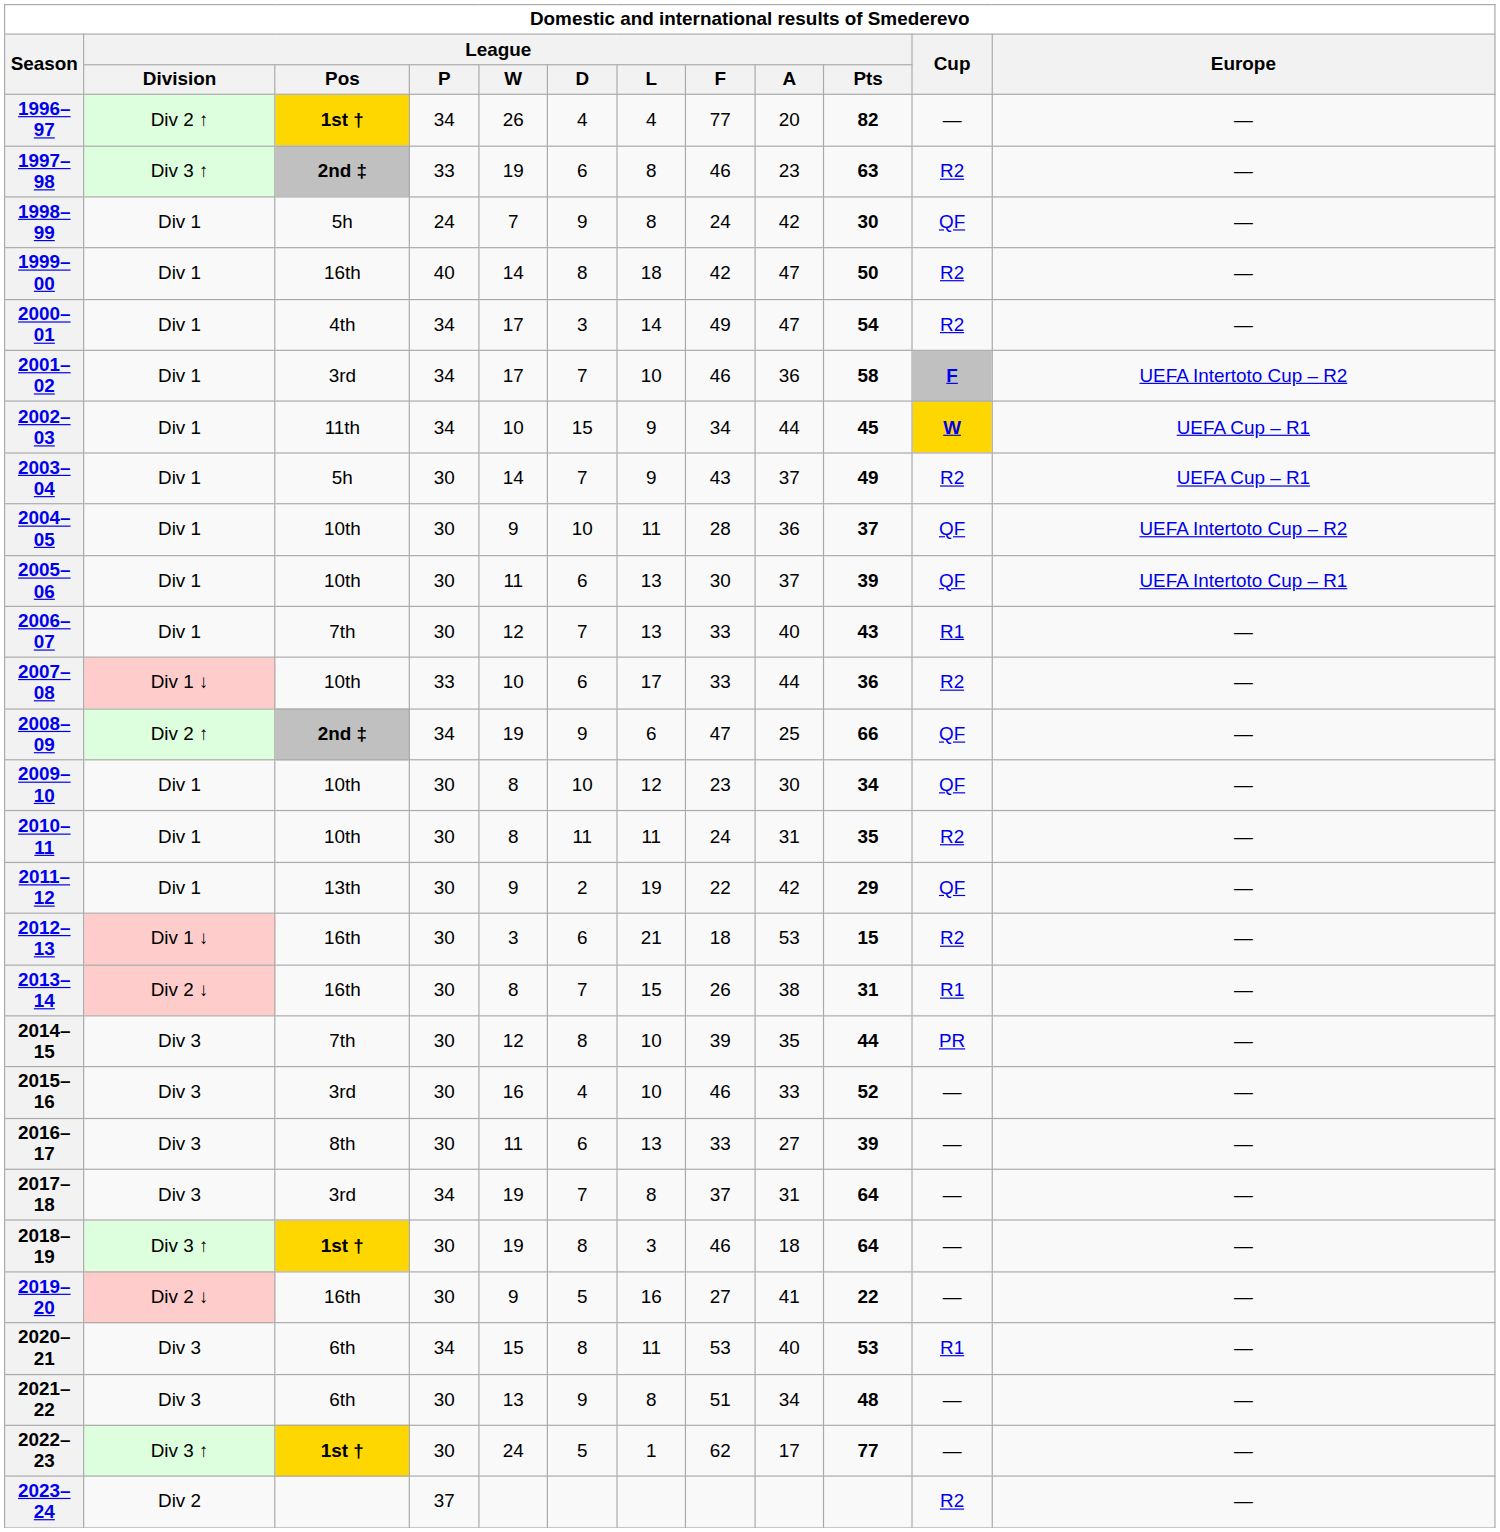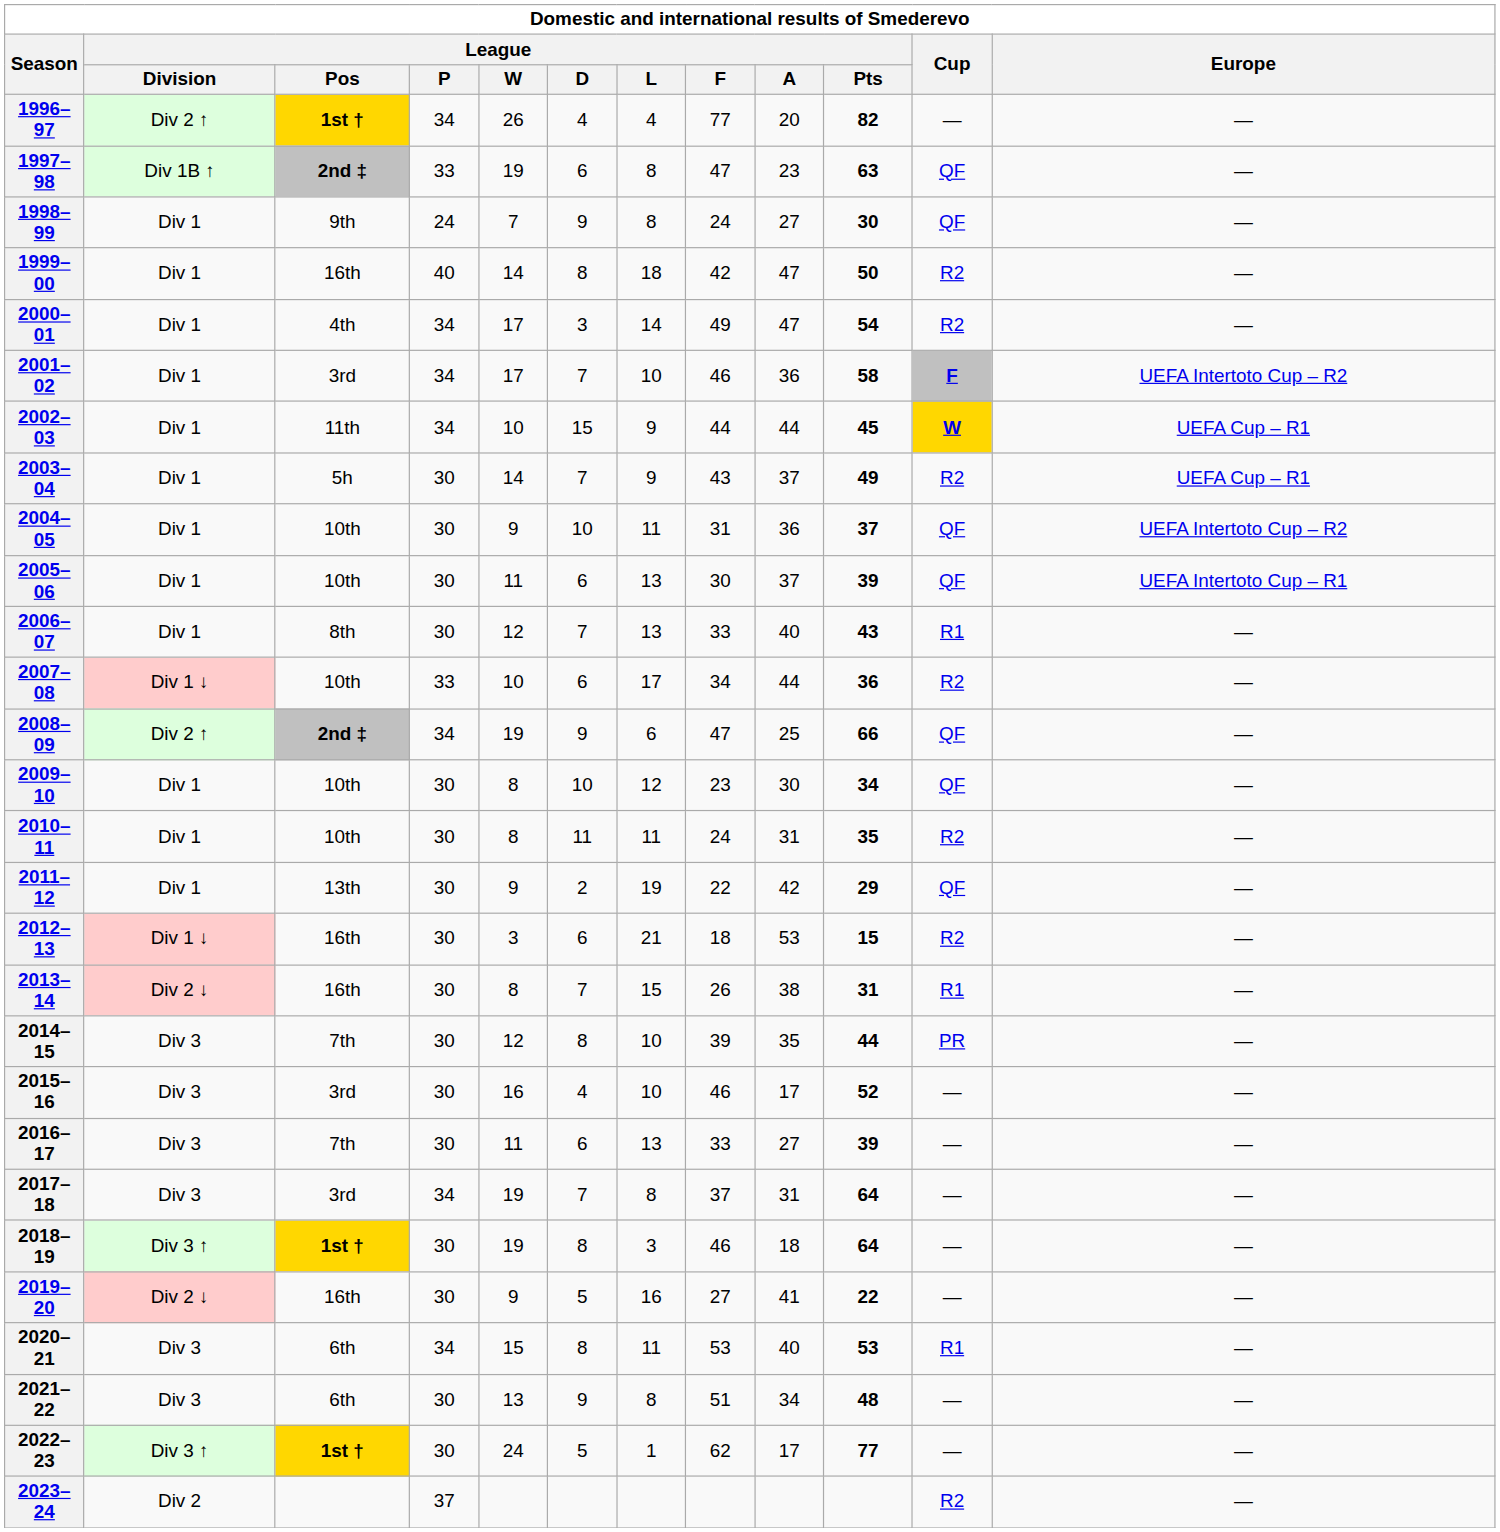 <table class="wikitable" style="width: 100%; text-align: center;">
 <tr>
 <th style="color:#000000; background:#FFFFFF;" colspan=17>Domestic and international results of Smederevo</th>
 </tr>
 <tr>
 <th rowspan=2 width="60"align=center>Season</th>
 <th colspan=9>League</th>
 <th rowspan=2 width="60"align=center>Cup</th>
 <th rowspan=2>Europe</th>
 </tr>
 <tr>
 <th>Division</th>
 <th>Pos</th>
 <th>P</th>
 <th>W</th>
 <th>D</th>
 <th>L</th>
 <th>F</th>
 <th>A</th>
 <th>Pts</th>
 </tr>
 <tr>
 <th rowspan=1><a href='#'>1996–97</a></th>
 <td rowspan=1 bgcolor="#ddffdd">Div 2 ↑</td>
 <td rowspan=1 bgcolor="gold"><strong>1st †</strong></td>
 <td rowspan=1>34</td>
 <td rowspan=1>26</td>
 <td rowspan=1>4</td>
 <td rowspan=1>4</td>
 <td rowspan=1>77</td>
 <td rowspan=1>20</td>
 <td rowspan=1><strong>82</strong></td>
 <td rowspan=1>—</td>
 <td rowspan=1>—</td>
 </tr>
 <tr>
 <th rowspan=1><a href='#'>1997–98</a></th>
-<td rowspan=1 bgcolor="#ddffdd">Div 3 ↑</td>
+<td rowspan=1 bgcolor="#ddffdd">Div 1B ↑</td>
 <td rowspan=1 bgcolor="silver"><strong>2nd ‡</strong></td>
 <td rowspan=1>33</td>
 <td rowspan=1>19</td>
 <td rowspan=1>6</td>
 <td rowspan=1>8</td>
-<td rowspan=1>46</td>
+<td rowspan=1>47</td>
 <td rowspan=1>23</td>
 <td rowspan=1><strong>63</strong></td>
-<td rowspan=1><a href='#'>R2</a></td>
+<td rowspan=1><a href='#'>QF</a></td>
 <td rowspan=1>—</td>
 </tr>
 <tr>
 <th rowspan=1><a href='#'>1998–99</a></th>
 <td rowspan=1>Div 1</td>
-<td rowspan=1>5h</td>
+<td rowspan=1>9th</td>
 <td rowspan=1>24</td>
 <td rowspan=1>7</td>
 <td rowspan=1>9</td>
 <td rowspan=1>8</td>
 <td rowspan=1>24</td>
-<td rowspan=1>42</td>
+<td rowspan=1>27</td>
 <td rowspan=1><strong>30</strong></td>
 <td rowspan=1><a href='#'>QF</a></td>
 <td rowspan=1>—</td>
 </tr>
 <tr>
 <th rowspan=1><a href='#'>1999–00</a></th>
 <td rowspan=1>Div 1</td>
 <td rowspan=1>16th</td>
 <td rowspan=1>40</td>
 <td rowspan=1>14</td>
 <td rowspan=1>8</td>
 <td rowspan=1>18</td>
 <td rowspan=1>42</td>
 <td rowspan=1>47</td>
 <td rowspan=1><strong>50</strong></td>
 <td rowspan=1><a href='#'>R2</a></td>
 <td rowspan=1>—</td>
 </tr>
 <tr>
 <th rowspan=1><a href='#'>2000–01</a></th>
 <td rowspan=1>Div 1</td>
 <td rowspan=1>4th</td>
 <td rowspan=1>34</td>
 <td rowspan=1>17</td>
 <td rowspan=1>3</td>
 <td rowspan=1>14</td>
 <td rowspan=1>49</td>
 <td rowspan=1>47</td>
 <td rowspan=1><strong>54</strong></td>
 <td rowspan=1><a href='#'>R2</a></td>
 <td rowspan=1>—</td>
 </tr>
 <tr>
 <th rowspan=1><a href='#'>2001–02</a></th>
 <td rowspan=1>Div 1</td>
 <td rowspan=1>3rd</td>
 <td rowspan=1>34</td>
 <td rowspan=1>17</td>
 <td rowspan=1>7</td>
 <td rowspan=1>10</td>
 <td rowspan=1>46</td>
 <td rowspan=1>36</td>
 <td rowspan=1><strong>58</strong></td>
 <td rowspan=1 bgcolor="silver"><strong><a href='#'>F</a></strong></td>
 <td rowspan=1><a href='#'>UEFA Intertoto Cup – R2</a></td>
 </tr>
 <tr>
 <th rowspan=1><a href='#'>2002–03</a></th>
 <td rowspan=1>Div 1</td>
 <td rowspan=1>11th</td>
 <td rowspan=1>34</td>
 <td rowspan=1>10</td>
 <td rowspan=1>15</td>
 <td rowspan=1>9</td>
-<td rowspan=1>34</td>
+<td rowspan=1>44</td>
 <td rowspan=1>44</td>
 <td rowspan=1><strong>45</strong></td>
 <td rowspan=1 bgcolor="gold"><strong><a href='#'>W</a></strong></td>
 <td rowspan=1><a href='#'>UEFA Cup – R1</a></td>
 </tr>
 <tr>
 <th rowspan=1><a href='#'>2003–04</a></th>
 <td rowspan=1>Div 1</td>
 <td rowspan=1>5h</td>
 <td rowspan=1>30</td>
 <td rowspan=1>14</td>
 <td rowspan=1>7</td>
 <td rowspan=1>9</td>
 <td rowspan=1>43</td>
 <td rowspan=1>37</td>
 <td rowspan=1><strong>49</strong></td>
 <td rowspan=1><a href='#'>R2</a></td>
 <td rowspan=1><a href='#'>UEFA Cup – R1</a></td>
 </tr>
 <tr>
 <th rowspan=1><a href='#'>2004–05</a></th>
 <td rowspan=1>Div 1</td>
 <td rowspan=1>10th</td>
 <td rowspan=1>30</td>
 <td rowspan=1>9</td>
 <td rowspan=1>10</td>
 <td rowspan=1>11</td>
-<td rowspan=1>28</td>
+<td rowspan=1>31</td>
 <td rowspan=1>36</td>
 <td rowspan=1><strong>37</strong></td>
 <td rowspan=1><a href='#'>QF</a></td>
 <td rowspan=1><a href='#'>UEFA Intertoto Cup – R2</a></td>
 </tr>
 <tr>
 <th rowspan=1><a href='#'>2005–06</a></th>
 <td rowspan=1>Div 1</td>
 <td rowspan=1>10th</td>
 <td rowspan=1>30</td>
 <td rowspan=1>11</td>
 <td rowspan=1>6</td>
 <td rowspan=1>13</td>
 <td rowspan=1>30</td>
 <td rowspan=1>37</td>
 <td rowspan=1><strong>39</strong></td>
 <td rowspan=1><a href='#'>QF</a></td>
 <td rowspan=1><a href='#'>UEFA Intertoto Cup – R1</a></td>
 </tr>
 <tr>
 <th rowspan=1><a href='#'>2006–07</a></th>
 <td rowspan=1>Div 1</td>
-<td rowspan=1>7th</td>
+<td rowspan=1>8th</td>
 <td rowspan=1>30</td>
 <td rowspan=1>12</td>
 <td rowspan=1>7</td>
 <td rowspan=1>13</td>
 <td rowspan=1>33</td>
 <td rowspan=1>40</td>
 <td rowspan=1><strong>43</strong></td>
 <td rowspan=1><a href='#'>R1</a></td>
 <td rowspan=1>—</td>
 </tr>
 <tr>
 <th rowspan=1><a href='#'>2007–08</a></th>
 <td rowspan=1 bgcolor="#FFCCCC">Div 1 ↓</td>
 <td rowspan=1>10th</td>
 <td rowspan=1>33</td>
 <td rowspan=1>10</td>
 <td rowspan=1>6</td>
 <td rowspan=1>17</td>
-<td rowspan=1>33</td>
+<td rowspan=1>34</td>
 <td rowspan=1>44</td>
 <td rowspan=1><strong>36</strong></td>
 <td rowspan=1><a href='#'>R2</a></td>
 <td rowspan=1>—</td>
 </tr>
 <tr>
 <th rowspan=1><a href='#'>2008–09</a></th>
 <td rowspan=1 bgcolor="#ddffdd">Div 2 ↑</td>
 <td rowspan=1 bgcolor="silver"><strong>2nd ‡</strong></td>
 <td rowspan=1>34</td>
 <td rowspan=1>19</td>
 <td rowspan=1>9</td>
 <td rowspan=1>6</td>
 <td rowspan=1>47</td>
 <td rowspan=1>25</td>
 <td rowspan=1><strong>66</strong></td>
 <td rowspan=1><a href='#'>QF</a></td>
 <td rowspan=1>—</td>
 </tr>
 <tr>
 <th rowspan=1><a href='#'>2009–10</a></th>
 <td rowspan=1>Div 1</td>
 <td rowspan=1>10th</td>
 <td rowspan=1>30</td>
 <td rowspan=1>8</td>
 <td rowspan=1>10</td>
 <td rowspan=1>12</td>
 <td rowspan=1>23</td>
 <td rowspan=1>30</td>
 <td rowspan=1><strong>34</strong></td>
 <td rowspan=1><a href='#'>QF</a></td>
 <td rowspan=1>—</td>
 </tr>
 <tr>
 <th rowspan=1><a href='#'>2010–11</a></th>
 <td rowspan=1>Div 1</td>
 <td rowspan=1>10th</td>
 <td rowspan=1>30</td>
 <td rowspan=1>8</td>
 <td rowspan=1>11</td>
 <td rowspan=1>11</td>
 <td rowspan=1>24</td>
 <td rowspan=1>31</td>
 <td rowspan=1><strong>35</strong></td>
 <td rowspan=1><a href='#'>R2</a></td>
 <td rowspan=1>—</td>
 </tr>
 <tr>
 <th rowspan=1><a href='#'>2011–12</a></th>
 <td rowspan=1>Div 1</td>
 <td rowspan=1>13th</td>
 <td rowspan=1>30</td>
 <td rowspan=1>9</td>
 <td rowspan=1>2</td>
 <td rowspan=1>19</td>
 <td rowspan=1>22</td>
 <td rowspan=1>42</td>
 <td rowspan=1><strong>29</strong></td>
 <td rowspan=1><a href='#'>QF</a></td>
 <td rowspan=1>—</td>
 </tr>
 <tr>
 <th rowspan=1><a href='#'>2012–13</a></th>
 <td rowspan=1 bgcolor="#FFCCCC">Div 1 ↓</td>
 <td rowspan=1>16th</td>
 <td rowspan=1>30</td>
 <td rowspan=1>3</td>
 <td rowspan=1>6</td>
 <td rowspan=1>21</td>
 <td rowspan=1>18</td>
 <td rowspan=1>53</td>
 <td rowspan=1><strong>15</strong></td>
 <td rowspan=1><a href='#'>R2</a></td>
 <td rowspan=1>—</td>
 </tr>
 <tr>
 <th rowspan=1><a href='#'>2013–14</a></th>
 <td rowspan=1 bgcolor="#FFCCCC">Div 2 ↓</td>
 <td rowspan=1>16th</td>
 <td rowspan=1>30</td>
 <td rowspan=1>8</td>
 <td rowspan=1>7</td>
 <td rowspan=1>15</td>
 <td rowspan=1>26</td>
 <td rowspan=1>38</td>
 <td rowspan=1><strong>31</strong></td>
 <td rowspan=1><a href='#'>R1</a></td>
 <td rowspan=1>—</td>
 </tr>
 <tr>
 <th rowspan=1>2014–15</th>
 <td rowspan=1>Div 3</td>
 <td rowspan=1>7th</td>
 <td rowspan=1>30</td>
 <td rowspan=1>12</td>
 <td rowspan=1>8</td>
 <td rowspan=1>10</td>
 <td rowspan=1>39</td>
 <td rowspan=1>35</td>
 <td rowspan=1><strong>44</strong></td>
 <td rowspan=1><a href='#'>PR</a></td>
 <td rowspan=1>—</td>
 </tr>
 <tr>
 <th rowspan=1>2015–16</th>
 <td rowspan=1>Div 3</td>
 <td rowspan=1>3rd</td>
 <td rowspan=1>30</td>
 <td rowspan=1>16</td>
 <td rowspan=1>4</td>
 <td rowspan=1>10</td>
 <td rowspan=1>46</td>
-<td rowspan=1>33</td>
+<td rowspan=1>17</td>
 <td rowspan=1><strong>52</strong></td>
 <td rowspan=1>—</td>
 <td rowspan=1>—</td>
 </tr>
 <tr>
 <th rowspan=1>2016–17</th>
 <td rowspan=1>Div 3</td>
-<td rowspan=1>8th</td>
+<td rowspan=1>7th</td>
 <td rowspan=1>30</td>
 <td rowspan=1>11</td>
 <td rowspan=1>6</td>
 <td rowspan=1>13</td>
 <td rowspan=1>33</td>
 <td rowspan=1>27</td>
 <td rowspan=1><strong>39</strong></td>
 <td rowspan=1>—</td>
 <td rowspan=1>—</td>
 </tr>
 <tr>
 <th rowspan=1>2017–18</th>
 <td rowspan=1>Div 3</td>
 <td rowspan=1>3rd</td>
 <td rowspan=1>34</td>
 <td rowspan=1>19</td>
 <td rowspan=1>7</td>
 <td rowspan=1>8</td>
 <td rowspan=1>37</td>
 <td rowspan=1>31</td>
 <td rowspan=1><strong>64</strong></td>
 <td rowspan=1>—</td>
 <td rowspan=1>—</td>
 </tr>
 <tr>
 <th rowspan=1>2018–19</th>
 <td rowspan=1 bgcolor="#ddffdd">Div 3 ↑</td>
 <td rowspan=1 bgcolor="gold"><strong>1st †</strong></td>
 <td rowspan=1>30</td>
 <td rowspan=1>19</td>
 <td rowspan=1>8</td>
 <td rowspan=1>3</td>
 <td rowspan=1>46</td>
 <td rowspan=1>18</td>
 <td rowspan=1><strong>64</strong></td>
 <td rowspan=1>—</td>
 <td rowspan=1>—</td>
 </tr>
 <tr>
 <th rowspan=1><a href='#'>2019–20</a></th>
 <td rowspan=1 bgcolor="#FFCCCC">Div 2 ↓</td>
 <td rowspan=1>16th</td>
 <td rowspan=1>30</td>
 <td rowspan=1>9</td>
 <td rowspan=1>5</td>
 <td rowspan=1>16</td>
 <td rowspan=1>27</td>
 <td rowspan=1>41</td>
 <td rowspan=1><strong>22</strong></td>
 <td rowspan=1>—</td>
 <td rowspan=1>—</td>
 </tr>
 <tr>
 <th rowspan=1>2020–21</th>
 <td rowspan=1>Div 3</td>
 <td rowspan=1>6th</td>
 <td rowspan=1>34</td>
 <td rowspan=1>15</td>
 <td rowspan=1>8</td>
 <td rowspan=1>11</td>
 <td rowspan=1>53</td>
 <td rowspan=1>40</td>
 <td rowspan=1><strong>53</strong></td>
 <td rowspan=1><a href='#'>R1</a></td>
 <td rowspan=1>—</td>
 </tr>
 <tr>
 <th rowspan=1>2021–22</th>
 <td rowspan=1>Div 3</td>
 <td rowspan=1>6th</td>
 <td rowspan=1>30</td>
 <td rowspan=1>13</td>
 <td rowspan=1>9</td>
 <td rowspan=1>8</td>
 <td rowspan=1>51</td>
 <td rowspan=1>34</td>
 <td rowspan=1><strong>48</strong></td>
 <td rowspan=1>—</td>
 <td rowspan=1>—</td>
 </tr>
 <tr>
 <th rowspan=1>2022–23</th>
 <td rowspan=1 bgcolor="#ddffdd">Div 3 ↑</td>
 <td rowspan=1 bgcolor="gold"><strong>1st †</strong></td>
 <td rowspan=1>30</td>
 <td rowspan=1>24</td>
 <td rowspan=1>5</td>
 <td rowspan=1>1</td>
 <td rowspan=1>62</td>
 <td rowspan=1>17</td>
 <td rowspan=1><strong>77</strong></td>
 <td rowspan=1>—</td>
 <td rowspan=1>—</td>
 </tr>
 <tr>
 <th rowspan=1><a href='#'>2023–24</a></th>
 <td rowspan=1>Div 2</td>
 <td rowspan=1></td>
 <td rowspan=1>37</td>
 <td rowspan=1></td>
 <td rowspan=1></td>
 <td rowspan=1></td>
 <td rowspan=1></td>
 <td rowspan=1></td>
 <td rowspan=1></td>
 <td rowspan=1><a href='#'>R2</a></td>
 <td rowspan=1>—</td>
 </tr>
 </table>
